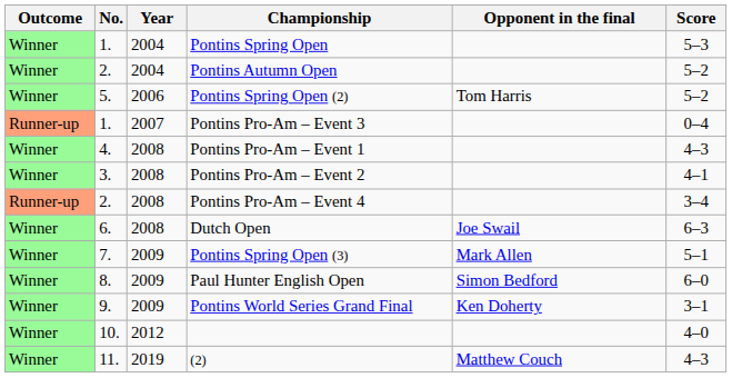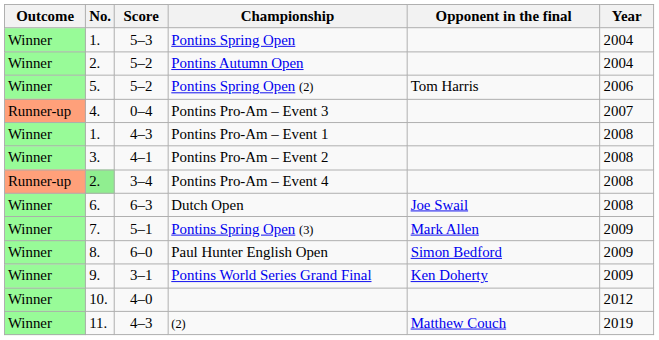 <table class="sortable wikitable">
 <tr>
 <th width="80">Outcome</th>
 <th width="20">No.</th>
-<th width="50">Year</th>
+<th style="width:50px;">Score</th>
 <th style="width:250px;">Championship</th>
 <th style="width:200px;">Opponent in the final</th>
-<th style="width:50px;">Score</th>
+<th width="50">Year</th>
 </tr>
 <tr>
 <td style="background:#98FB98">Winner</td>
 <td>1.</td>
-<td>2004</td>
+<td style="text-align:center;">5–3</td>
 <td><a href='#'>Pontins Spring Open</a></td>
 <td> </td>
-<td style="text-align:center;">5–3</td>
+<td>2004</td>
 </tr>
 <tr>
 <td style="background:#98FB98">Winner</td>
 <td>2.</td>
-<td>2004</td>
+<td style="text-align:center;">5–2</td>
 <td><a href='#'>Pontins Autumn Open</a></td>
 <td> </td>
-<td style="text-align:center;">5–2</td>
+<td>2004</td>
 </tr>
 <tr>
 <td style="background:#98FB98">Winner</td>
 <td>5.</td>
-<td>2006</td>
+<td style="text-align:center;">5–2</td>
 <td><a href='#'>Pontins Spring Open</a> <small>(2)</small></td>
 <td> Tom Harris</td>
-<td style="text-align:center;">5–2</td>
+<td>2006</td>
 </tr>
 <tr>
 <td style="background:#ffa07a;">Runner-up</td>
-<td>1.</td>
-<td>2007</td>
+<td>4.</td>
+<td style="text-align:center;">0–4</td>
 <td>Pontins Pro-Am – Event 3</td>
 <td> </td>
-<td style="text-align:center;">0–4</td>
+<td>2007</td>
 </tr>
 <tr>
 <td style="background:#98FB98">Winner</td>
-<td>4.</td>
-<td>2008</td>
+<td>1.</td>
+<td style="text-align:center;">4–3</td>
 <td>Pontins Pro-Am – Event 1</td>
 <td> </td>
-<td style="text-align:center;">4–3</td>
+<td>2008</td>
 </tr>
 <tr>
 <td style="background:#98FB98">Winner</td>
 <td>3.</td>
-<td>2008</td>
+<td style="text-align:center;">4–1</td>
 <td>Pontins Pro-Am – Event 2</td>
 <td> </td>
-<td style="text-align:center;">4–1</td>
+<td>2008</td>
 </tr>
 <tr>
 <td style="background:#ffa07a;">Runner-up</td>
-<td>2.</td>
-<td>2008</td>
+<td style="background: lightgreen;">2.</td>
+<td style="text-align:center;">3–4</td>
 <td>Pontins Pro-Am – Event 4</td>
 <td> </td>
-<td style="text-align:center;">3–4</td>
+<td>2008</td>
 </tr>
 <tr>
 <td style="background:#98FB98">Winner</td>
 <td>6.</td>
-<td>2008</td>
+<td style="text-align:center;">6–3</td>
 <td>Dutch Open</td>
 <td> <a href='#'>Joe Swail</a></td>
-<td style="text-align:center;">6–3</td>
+<td>2008</td>
 </tr>
 <tr>
 <td style="background:#98FB98">Winner</td>
 <td>7.</td>
-<td>2009</td>
+<td style="text-align:center;">5–1</td>
 <td><a href='#'>Pontins Spring Open</a> <small>(3)</small></td>
 <td> <a href='#'>Mark Allen</a></td>
-<td style="text-align:center;">5–1</td>
+<td>2009</td>
 </tr>
 <tr>
 <td style="background:#98FB98">Winner</td>
 <td>8.</td>
-<td>2009</td>
+<td style="text-align:center;">6–0</td>
 <td>Paul Hunter English Open</td>
 <td> <a href='#'>Simon Bedford</a></td>
-<td style="text-align:center;">6–0</td>
+<td>2009</td>
 </tr>
 <tr>
 <td style="background:#98FB98">Winner</td>
 <td>9.</td>
-<td>2009</td>
+<td style="text-align:center;">3–1</td>
 <td><a href='#'>Pontins World Series Grand Final</a></td>
 <td> <a href='#'>Ken Doherty</a></td>
-<td style="text-align:center;">3–1</td>
+<td>2009</td>
 </tr>
 <tr>
 <td style="background:#98FB98">Winner</td>
 <td>10.</td>
-<td>2012</td>
+<td style="text-align:center;">4–0</td>
 <td></td>
 <td> </td>
-<td style="text-align:center;">4–0</td>
+<td>2012</td>
 </tr>
 <tr>
 <td style="background:#98FB98">Winner</td>
 <td>11.</td>
-<td>2019</td>
+<td style="text-align:center;">4–3</td>
 <td> <small>(2)</small></td>
 <td> <a href='#'>Matthew Couch</a></td>
-<td style="text-align:center;">4–3</td>
+<td>2019</td>
 </tr>
 </table>
